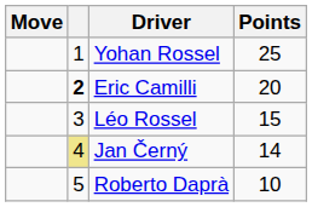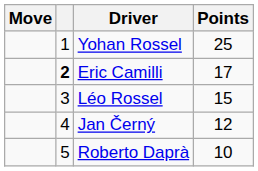 <table class="wikitable" style="font-size:85%;">
 <tr>
 <th>Move</th>
 <th></th>
 <th>Driver</th>
 <th>Points</th>
 </tr>
 <tr>
 <td align="center"></td>
 <td align="center">1</td>
 <td><a href='#'>Yohan Rossel</a></td>
 <td align="center">25</td>
 </tr>
 <tr>
 <td align="center"></td>
 <td align="center"><strong>2</strong></td>
 <td><a href='#'>Eric Camilli</a></td>
-<td align="center">20</td>
+<td align="center">17</td>
 </tr>
 <tr>
 <td align="center"></td>
 <td align="center">3</td>
 <td><a href='#'>Léo Rossel</a></td>
 <td align="center">15</td>
 </tr>
 <tr>
 <td align="center"></td>
-<td align="center" style="background: khaki;">4</td>
+<td align="center">4</td>
 <td><a href='#'>Jan Černý</a></td>
-<td align="center">14</td>
+<td align="center">12</td>
 </tr>
 <tr>
 <td align="center"></td>
 <td align="center">5</td>
 <td><a href='#'>Roberto Daprà</a></td>
 <td align="center">10</td>
 </tr>
 </table>
